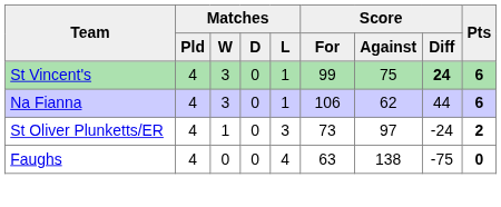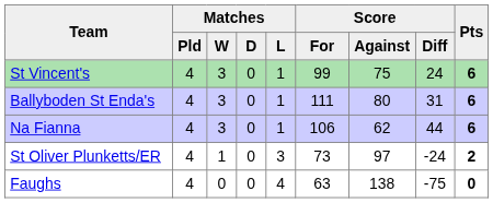 <table style=border-collapse:collapse border=1 cellspacing=0 cellpadding=5>
 <tr align=center bgcolor=#efefef>
 <th rowspan=2 width=165>Team</th>
 <th colspan=4>Matches</th>
 <th colspan=3>Score</th>
 <th rowspan=2width=20>Pts</th>
 </tr>
 <tr align=center bgcolor=#efefef>
 <th width=20>Pld</th>
 <th width=20>W</th>
 <th width=20>D</th>
 <th width=20>L</th>
 <th width=45>For</th>
 <th width=45>Against</th>
 <th width=30>Diff</th>
 </tr>
 <tr align=center style="background:#ACE1AF;">
 <td style="text-align:left;"><a href='#'>St Vincent's</a></td>
 <td>4</td>
 <td>3</td>
 <td>0</td>
 <td>1</td>
 <td>99</td>
 <td>75</td>
-<td><strong>24</strong></td>
+<td>24</td>
+<td><strong>6</strong></td>
+</tr>
+<tr align=center style="background:#ccccff;">
+<td style="text-align:left;"><a href='#'>Ballyboden St Enda's</a></td>
+<td>4</td>
+<td>3</td>
+<td>0</td>
+<td>1</td>
+<td>111</td>
+<td>80</td>
+<td>31</td>
 <td><strong>6</strong></td>
 </tr>
 <tr align=center style="background:#ccccff;">
 <td style="text-align:left;"><a href='#'>Na Fianna</a></td>
 <td>4</td>
 <td>3</td>
 <td>0</td>
 <td>1</td>
 <td>106</td>
 <td>62</td>
 <td>44</td>
 <td><strong>6</strong></td>
 </tr>
 <tr align=center>
 <td style="text-align:left;"><a href='#'>St Oliver Plunketts/ER</a></td>
 <td>4</td>
 <td>1</td>
 <td>0</td>
 <td>3</td>
 <td>73</td>
 <td>97</td>
 <td>-24</td>
 <td><strong>2</strong></td>
 </tr>
 <tr align=center>
 <td style="text-align:left;"><a href='#'>Faughs</a></td>
 <td>4</td>
 <td>0</td>
 <td>0</td>
 <td>4</td>
 <td>63</td>
 <td>138</td>
 <td>-75</td>
 <td><strong>0</strong></td>
 </tr>
 </table>
